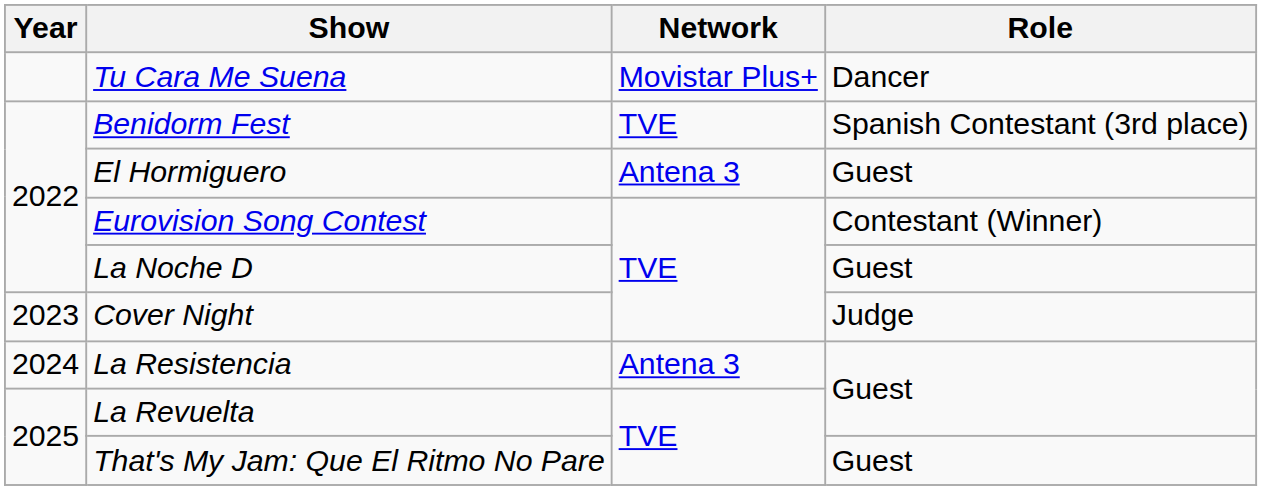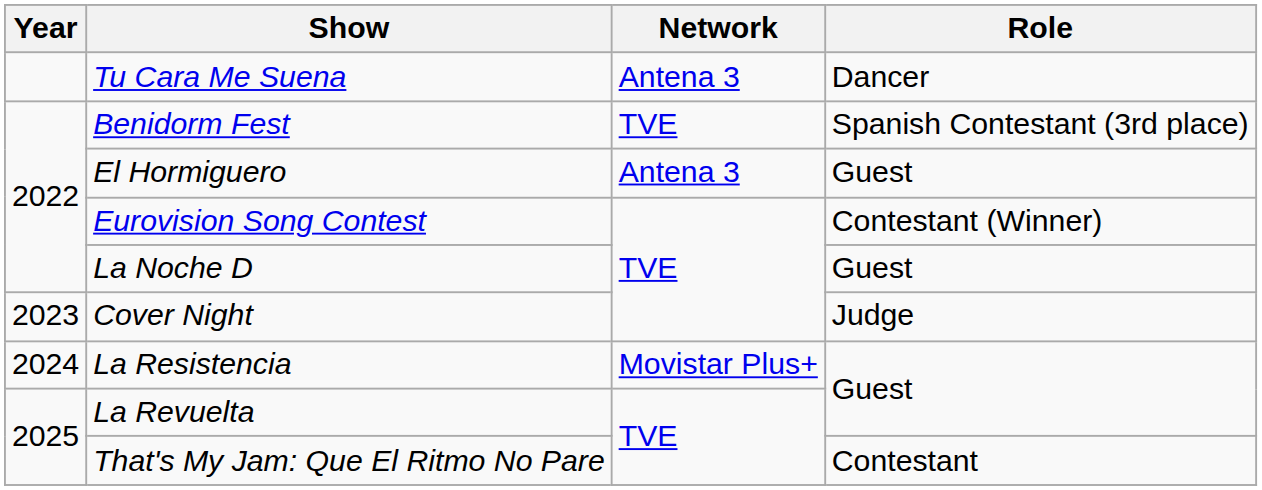 <table class="wikitable">
 <tr>
 <th>Year</th>
 <th>Show</th>
 <th>Network</th>
 <th>Role</th>
 </tr>
 <tr>
 <td></td>
 <td><em><a href='#'>Tu Cara Me Suena</a></em></td>
-<td><a href='#'>Movistar Plus+</a></td>
+<td><a href='#'>Antena 3</a></td>
 <td>Dancer</td>
 </tr>
 <tr>
 <td rowspan="4">2022</td>
 <td><em><a href='#'>Benidorm Fest</a></em></td>
 <td><a href='#'>TVE</a></td>
 <td>Spanish Contestant (3rd place)</td>
 </tr>
 <tr>
 <td><em>El Hormiguero</em></td>
 <td><a href='#'>Antena 3</a></td>
 <td>Guest</td>
 </tr>
 <tr>
 <td><em><a href='#'>Eurovision Song Contest</a></em></td>
 <td rowspan="3"><a href='#'>TVE</a></td>
 <td>Contestant (Winner)</td>
 </tr>
 <tr>
 <td><em>La Noche D</em></td>
 <td>Guest</td>
 </tr>
 <tr>
 <td>2023</td>
 <td><em>Cover Night</em></td>
 <td>Judge</td>
 </tr>
 <tr>
 <td>2024</td>
 <td><em>La Resistencia</em></td>
-<td><a href='#'>Antena 3</a></td>
+<td><a href='#'>Movistar Plus+</a></td>
 <td rowspan="2">Guest</td>
 </tr>
 <tr>
 <td rowspan="2">2025</td>
 <td><em>La Revuelta</em></td>
 <td rowspan="2"><a href='#'>TVE</a></td>
 </tr>
 <tr>
 <td><em>That's My Jam: Que El Ritmo No Pare</em></td>
-<td>Guest</td>
+<td>Contestant</td>
 </tr>
 </table>
